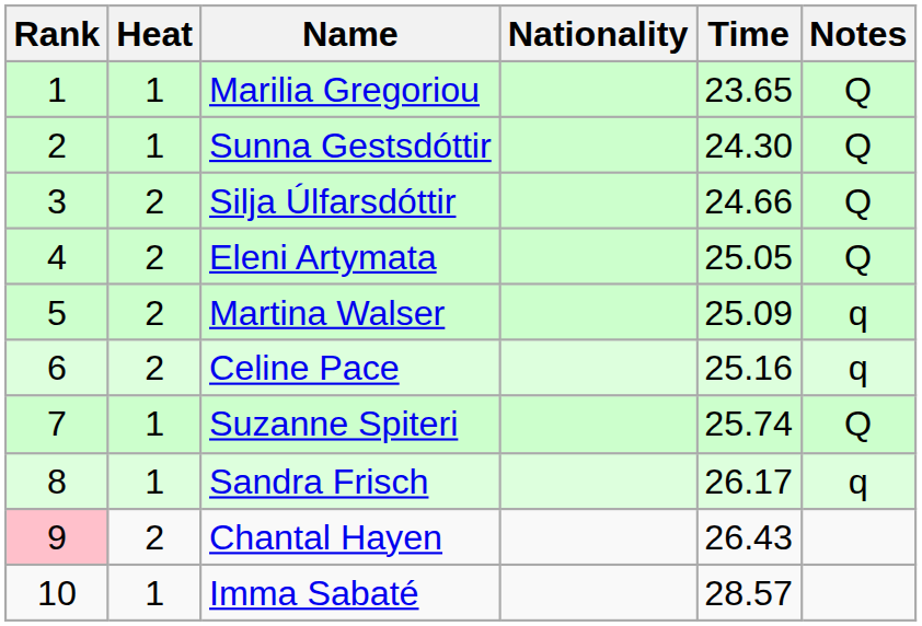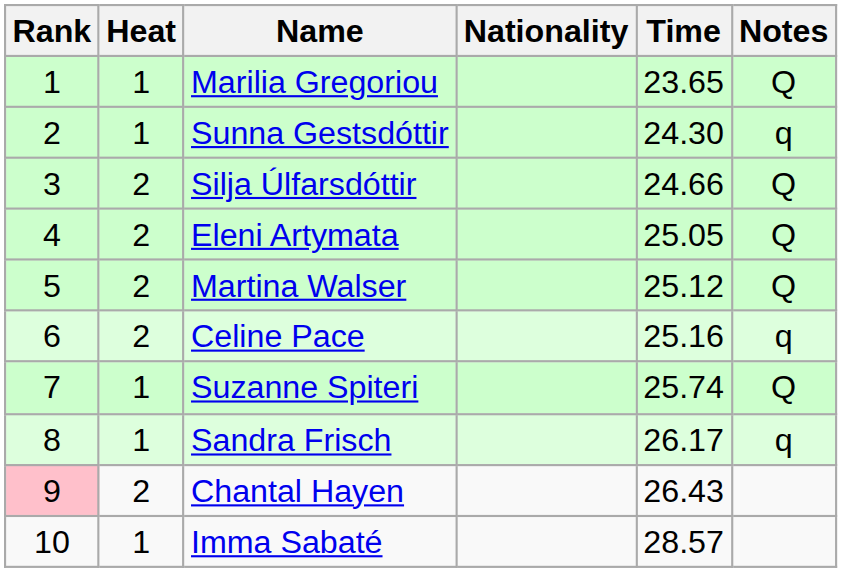 <table class="wikitable sortable" style="text-align:center; font-size:95%">
 <tr>
 <th>Rank</th>
 <th>Heat</th>
 <th>Name</th>
 <th>Nationality</th>
 <th>Time</th>
 <th>Notes</th>
 </tr>
 <tr bgcolor=ccffcc>
 <td>1</td>
 <td>1</td>
 <td align=left><a href='#'>Marilia Gregoriou</a></td>
 <td align=left></td>
 <td>23.65</td>
 <td>Q</td>
 </tr>
 <tr bgcolor=ccffcc>
 <td>2</td>
 <td>1</td>
 <td align=left><a href='#'>Sunna Gestsdóttir</a></td>
 <td align=left></td>
 <td>24.30</td>
-<td>Q</td>
+<td>q</td>
 </tr>
 <tr bgcolor=ccffcc>
 <td>3</td>
 <td>2</td>
 <td align=left><a href='#'>Silja Úlfarsdóttir</a></td>
 <td align=left></td>
 <td>24.66</td>
 <td>Q</td>
 </tr>
 <tr bgcolor=ccffcc>
 <td>4</td>
 <td>2</td>
 <td align=left><a href='#'>Eleni Artymata</a></td>
 <td align=left></td>
 <td>25.05</td>
 <td>Q</td>
 </tr>
 <tr bgcolor=ccffcc>
 <td>5</td>
 <td>2</td>
 <td align=left><a href='#'>Martina Walser</a></td>
 <td align=left></td>
-<td>25.09</td>
-<td>q</td>
+<td>25.12</td>
+<td>Q</td>
 </tr>
 <tr bgcolor=ddffdd>
 <td>6</td>
 <td>2</td>
 <td align=left><a href='#'>Celine Pace</a></td>
 <td align=left></td>
 <td>25.16</td>
 <td>q</td>
 </tr>
 <tr bgcolor=ccffcc>
 <td>7</td>
 <td>1</td>
 <td align=left><a href='#'>Suzanne Spiteri</a></td>
 <td align=left></td>
 <td>25.74</td>
 <td>Q</td>
 </tr>
 <tr bgcolor=ddffdd>
 <td>8</td>
 <td>1</td>
 <td align=left><a href='#'>Sandra Frisch</a></td>
 <td align=left></td>
 <td>26.17</td>
 <td>q</td>
 </tr>
 <tr>
 <td style="background: pink;">9</td>
 <td>2</td>
 <td align=left><a href='#'>Chantal Hayen</a></td>
 <td align=left></td>
 <td>26.43</td>
 <td></td>
 </tr>
 <tr>
 <td>10</td>
 <td>1</td>
 <td align=left><a href='#'>Imma Sabaté</a></td>
 <td align=left></td>
 <td>28.57</td>
 <td></td>
 </tr>
 </table>
